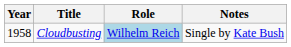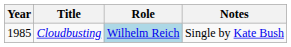 <table class="wikitable sortable">
 <tr>
 <th>Year</th>
 <th>Title</th>
 <th>Role</th>
 <th class="unsortable">Notes</th>
 </tr>
 <tr>
-<td>1958</td>
+<td>1985</td>
 <td><em><a href='#'>Cloudbusting</a></em></td>
 <td style="background: lightblue;"><a href='#'>Wilhelm Reich</a></td>
 <td>Single by <a href='#'>Kate Bush</a></td>
 </tr>
 </table>
